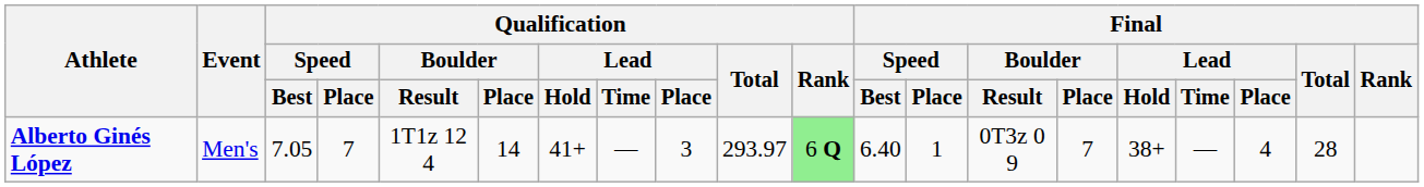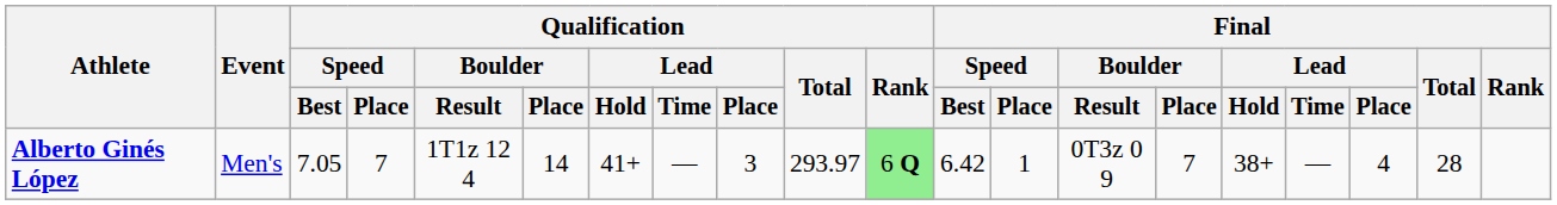 <table class="wikitable" style="font-size:90%">
 <tr>
 <th rowspan="3">Athlete</th>
 <th rowspan="3">Event</th>
 <th colspan="9">Qualification</th>
 <th colspan="9">Final</th>
 </tr>
 <tr style="font-size: 95%">
 <th colspan="2">Speed</th>
 <th colspan="2">Boulder</th>
 <th colspan="3">Lead</th>
 <th rowspan="2">Total</th>
 <th rowspan="2">Rank</th>
 <th colspan="2">Speed</th>
 <th colspan="2">Boulder</th>
 <th colspan="3">Lead</th>
 <th rowspan="2">Total</th>
 <th rowspan="2">Rank</th>
 </tr>
 <tr style="font-size: 95%">
 <th>Best</th>
 <th>Place</th>
 <th>Result</th>
 <th>Place</th>
 <th>Hold</th>
 <th>Time</th>
 <th>Place</th>
 <th>Best</th>
 <th>Place</th>
 <th>Result</th>
 <th>Place</th>
 <th>Hold</th>
 <th>Time</th>
 <th>Place</th>
 </tr>
 <tr align="center">
 <td align="left"><strong><a href='#'>Alberto Ginés López</a></strong></td>
 <td align="left"><a href='#'>Men's</a></td>
 <td>7.05</td>
 <td>7</td>
 <td>1T1z 12 4</td>
 <td>14</td>
 <td>41+</td>
 <td>—</td>
 <td>3</td>
 <td>293.97</td>
 <td style="background: lightgreen;">6 <strong>Q</strong></td>
-<td>6.40</td>
+<td>6.42</td>
 <td>1</td>
 <td>0T3z 0 9</td>
 <td>7</td>
 <td>38+</td>
 <td>—</td>
 <td>4</td>
 <td>28</td>
 <td></td>
 </tr>
 </table>
